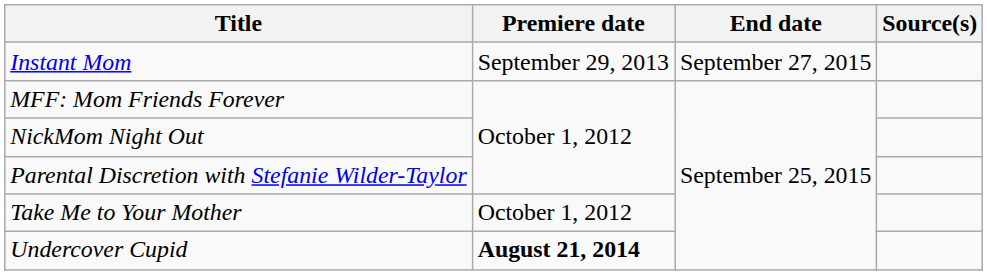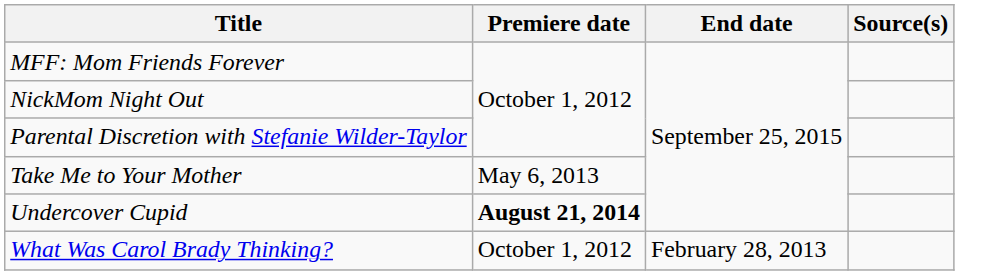 <table class="wikitable sortable">
 <tr>
 <th>Title</th>
 <th>Premiere date</th>
 <th>End date</th>
 <th>Source(s)</th>
-</tr>
-<tr>
-<td><em><a href='#'>Instant Mom</a></em></td>
-<td>September 29, 2013</td>
-<td>September 27, 2015</td>
-<td></td>
 </tr>
 <tr>
 <td><em>MFF: Mom Friends Forever</em></td>
 <td rowspan=3>October 1, 2012</td>
 <td rowspan=5>September 25, 2015</td>
 <td></td>
 </tr>
 <tr>
 <td><em>NickMom Night Out</em></td>
 <td></td>
 </tr>
 <tr>
 <td><em>Parental Discretion with <a href='#'>Stefanie Wilder-Taylor</a></em></td>
 <td></td>
 </tr>
 <tr>
 <td><em>Take Me to Your Mother</em></td>
-<td>October 1, 2012</td>
+<td>May 6, 2013</td>
 <td></td>
 </tr>
 <tr>
 <td><em>Undercover Cupid</em></td>
 <td><strong>August 21, 2014</strong></td>
 <td></td>
 </tr>
+<tr>
+<td><em><a href='#'>What Was Carol Brady Thinking?</a></em></td>
+<td>October 1, 2012</td>
+<td>February 28, 2013</td>
+<td></td>
+</tr>
 </table>
